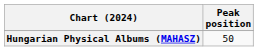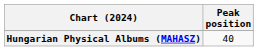 <table class="wikitable sortable plainrowheaders" style="text-align:center">
 <tr>
 <th>Chart (2024)</th>
 <th>Peak<br>position</th>
 </tr>
 <tr>
 </tr>
 <tr>
 <th scope="row">Hungarian Physical Albums (<a href='#'>MAHASZ</a>)</th>
-<td>50</td>
+<td>40</td>
 </tr>
 </table>
